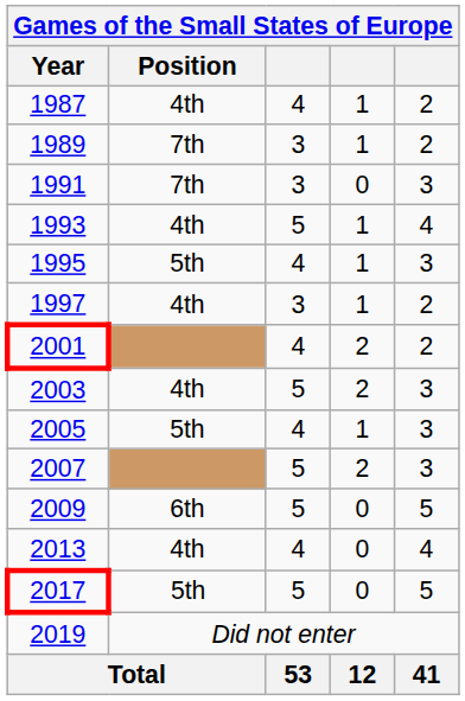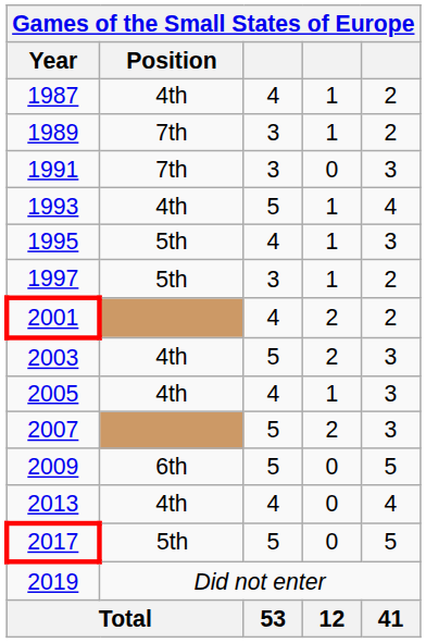 <table class="wikitable" style="text-align: center;font-size:90%;">
 <tr>
 <th colspan=5><a href='#'>Games of the Small States of Europe</a></th>
 </tr>
 <tr>
 <th>Year</th>
 <th>Position</th>
 <th width=30></th>
 <th width=30></th>
 <th width=30></th>
 </tr>
 <tr>
 <td> <a href='#'>1987</a></td>
 <td>4th</td>
 <td>4</td>
 <td>1</td>
 <td>2</td>
 </tr>
 <tr>
 <td> <a href='#'>1989</a></td>
 <td>7th</td>
 <td>3</td>
 <td>1</td>
 <td>2</td>
 </tr>
 <tr>
 <td> <a href='#'>1991</a></td>
 <td>7th</td>
 <td>3</td>
 <td>0</td>
 <td>3</td>
 </tr>
 <tr>
 <td> <a href='#'>1993</a></td>
 <td>4th</td>
 <td>5</td>
 <td>1</td>
 <td>4</td>
 </tr>
 <tr>
 <td> <a href='#'>1995</a></td>
 <td>5th</td>
 <td>4</td>
 <td>1</td>
 <td>3</td>
 </tr>
 <tr>
 <td> <a href='#'>1997</a></td>
-<td>4th</td>
+<td>5th</td>
 <td>3</td>
 <td>1</td>
 <td>2</td>
 </tr>
 <tr>
 <td style="border: 3px solid red"> <a href='#'>2001</a></td>
 <td bgcolor=#cc9966></td>
 <td>4</td>
 <td>2</td>
 <td>2</td>
 </tr>
 <tr>
 <td> <a href='#'>2003</a></td>
 <td>4th</td>
 <td>5</td>
 <td>2</td>
 <td>3</td>
 </tr>
 <tr>
 <td> <a href='#'>2005</a></td>
-<td>5th</td>
+<td>4th</td>
 <td>4</td>
 <td>1</td>
 <td>3</td>
 </tr>
 <tr>
 <td> <a href='#'>2007</a></td>
 <td bgcolor=#cc9966></td>
 <td>5</td>
 <td>2</td>
 <td>3</td>
 </tr>
 <tr>
 <td> <a href='#'>2009</a></td>
 <td>6th</td>
 <td>5</td>
 <td>0</td>
 <td>5</td>
 </tr>
 <tr>
 <td> <a href='#'>2013</a></td>
 <td>4th</td>
 <td>4</td>
 <td>0</td>
 <td>4</td>
 </tr>
 <tr>
 <td style="border: 3px solid red"> <a href='#'>2017</a></td>
 <td>5th</td>
 <td>5</td>
 <td>0</td>
 <td>5</td>
 </tr>
 <tr>
 <td> <a href='#'>2019</a></td>
 <td colspan=4><em>Did not enter</em></td>
 </tr>
 <tr>
 <th colspan=2>Total</th>
 <th>53</th>
 <th>12</th>
 <th>41</th>
 </tr>
 </table>
